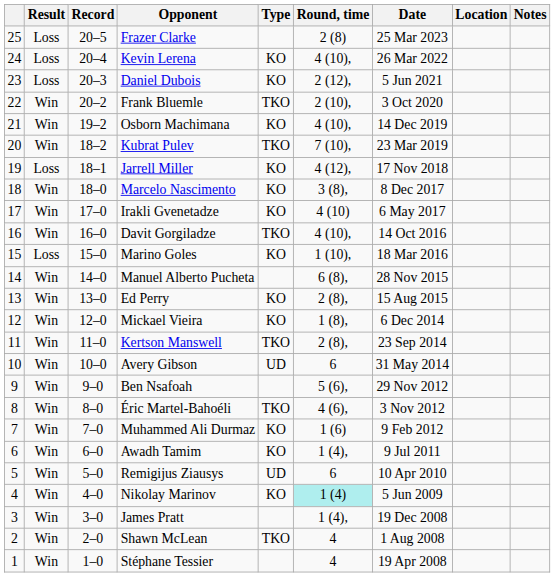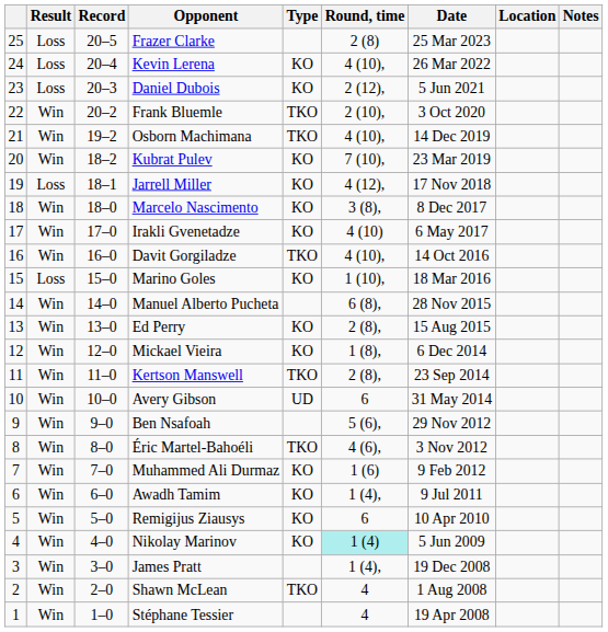 <table class="wikitable" style="text-align:center">
 <tr>
 <th></th>
 <th>Result</th>
 <th>Record</th>
 <th>Opponent</th>
 <th>Type</th>
 <th>Round, time</th>
 <th>Date</th>
 <th>Location</th>
 <th>Notes</th>
 </tr>
 <tr>
 <td>25</td>
 <td>Loss</td>
 <td>20–5</td>
 <td style="text-align:left;"><a href='#'>Frazer Clarke</a></td>
 <td></td>
 <td>2 (8)</td>
 <td>25 Mar 2023</td>
 <td style="text-align:left;"></td>
 </tr>
 <tr>
 <td>24</td>
 <td>Loss</td>
 <td>20–4</td>
 <td style="text-align:left;"><a href='#'>Kevin Lerena</a></td>
 <td>KO</td>
 <td>4 (10), </td>
 <td>26 Mar 2022</td>
 <td style="text-align:left;"></td>
 <td style="text-align:left;"></td>
 </tr>
 <tr>
 <td>23</td>
 <td>Loss</td>
 <td>20–3</td>
 <td style="text-align:left;"><a href='#'>Daniel Dubois</a></td>
 <td>KO</td>
 <td>2 (12), </td>
 <td>5 Jun 2021</td>
 <td style="text-align:left;"></td>
 <td style="text-align:left;"></td>
 </tr>
 <tr>
 <td>22</td>
 <td>Win</td>
 <td>20–2</td>
 <td style="text-align:left;">Frank Bluemle</td>
 <td>TKO</td>
 <td>2 (10), </td>
 <td>3 Oct 2020</td>
 <td style="text-align:left;"></td>
 <td></td>
 </tr>
 <tr>
 <td>21</td>
 <td>Win</td>
 <td>19–2</td>
 <td style="text-align:left;">Osborn Machimana</td>
-<td>KO</td>
+<td>TKO</td>
 <td>4 (10), </td>
 <td>14 Dec 2019</td>
 <td style="text-align:left;"></td>
 <td></td>
 </tr>
 <tr align=center>
 <td>20</td>
 <td>Win</td>
 <td>18–2</td>
 <td style="text-align:left;"><a href='#'>Kubrat Pulev</a></td>
-<td>TKO</td>
+<td>KO</td>
 <td>7 (10), </td>
 <td>23 Mar 2019</td>
 <td style="text-align:left;"></td>
 <td></td>
 </tr>
 <tr>
 <td>19</td>
 <td>Loss</td>
 <td>18–1</td>
 <td style="text-align:left;"><a href='#'>Jarrell Miller</a></td>
 <td>KO</td>
 <td>4 (12), </td>
 <td>17 Nov 2018</td>
 <td style="text-align:left;"></td>
 <td align=left></td>
 </tr>
 <tr>
 <td>18</td>
 <td>Win</td>
 <td>18–0</td>
 <td style="text-align:left;"><a href='#'>Marcelo Nascimento</a></td>
 <td>KO</td>
 <td>3 (8), </td>
 <td>8 Dec 2017</td>
 <td style="text-align:left;"></td>
 <td></td>
 </tr>
 <tr>
 <td>17</td>
 <td>Win</td>
 <td>17–0</td>
 <td style="text-align:left;">Irakli Gvenetadze</td>
 <td>KO</td>
 <td>4 (10)</td>
 <td>6 May 2017</td>
 <td style="text-align:left;"></td>
 <td></td>
 </tr>
 <tr>
 <td>16</td>
 <td>Win</td>
 <td>16–0</td>
 <td style="text-align:left;">Davit Gorgiladze</td>
 <td>TKO</td>
 <td>4 (10), </td>
 <td>14 Oct 2016</td>
 <td style="text-align:left;"></td>
 <td></td>
 </tr>
 <tr>
 <td>15</td>
 <td>Loss</td>
 <td>15–0</td>
 <td style="text-align:left;">Marino Goles</td>
 <td>KO</td>
 <td>1 (10), </td>
 <td>18 Mar 2016</td>
 <td style="text-align:left;"></td>
 <td></td>
 </tr>
 <tr>
 <td>14</td>
 <td>Win</td>
 <td>14–0</td>
 <td style="text-align:left;">Manuel Alberto Pucheta</td>
 <td></td>
 <td>6 (8), </td>
 <td>28 Nov 2015</td>
 <td style="text-align:left;"></td>
 <td></td>
 </tr>
 <tr>
 <td>13</td>
 <td>Win</td>
 <td>13–0</td>
 <td style="text-align:left;">Ed Perry</td>
 <td>KO</td>
 <td>2 (8), </td>
 <td>15 Aug 2015</td>
 <td style="text-align:left;"></td>
 <td></td>
 </tr>
 <tr>
 <td>12</td>
 <td>Win</td>
 <td>12–0</td>
 <td style="text-align:left;">Mickael Vieira</td>
 <td>KO</td>
 <td>1 (8), </td>
 <td>6 Dec 2014</td>
 <td style="text-align:left;"></td>
 <td></td>
 </tr>
 <tr>
 <td>11</td>
 <td>Win</td>
 <td>11–0</td>
 <td style="text-align:left;"><a href='#'>Kertson Manswell</a></td>
 <td>TKO</td>
 <td>2 (8), </td>
 <td>23 Sep 2014</td>
 <td style="text-align:left;"></td>
 <td></td>
 </tr>
 <tr>
 <td>10</td>
 <td>Win</td>
 <td>10–0</td>
 <td style="text-align:left;">Avery Gibson</td>
 <td>UD</td>
 <td>6</td>
 <td>31 May 2014</td>
 <td style="text-align:left;"></td>
 <td></td>
 </tr>
 <tr>
 <td>9</td>
 <td>Win</td>
 <td>9–0</td>
 <td style="text-align:left;">Ben Nsafoah</td>
 <td></td>
 <td>5 (6), </td>
 <td>29 Nov 2012</td>
 <td style="text-align:left;"></td>
 <td></td>
 </tr>
 <tr>
 <td>8</td>
 <td>Win</td>
 <td>8–0</td>
 <td style="text-align:left;">Éric Martel-Bahoéli</td>
 <td>TKO</td>
 <td>4 (6), </td>
 <td>3 Nov 2012</td>
 <td style="text-align:left;"></td>
 <td></td>
 </tr>
 <tr>
 <td>7</td>
 <td>Win</td>
 <td>7–0</td>
 <td style="text-align:left;">Muhammed Ali Durmaz</td>
 <td>KO</td>
 <td>1 (6)</td>
 <td>9 Feb 2012</td>
 <td style="text-align:left;"></td>
 <td></td>
 </tr>
 <tr>
 <td>6</td>
 <td>Win</td>
 <td>6–0</td>
 <td style="text-align:left;">Awadh Tamim</td>
 <td>KO</td>
 <td>1 (4), </td>
 <td>9 Jul 2011</td>
 <td style="text-align:left;"></td>
 <td></td>
 </tr>
 <tr>
 <td>5</td>
 <td>Win</td>
 <td>5–0</td>
 <td style="text-align:left;">Remigijus Ziausys</td>
-<td>UD</td>
+<td>KO</td>
 <td>6</td>
 <td>10 Apr 2010</td>
 <td style="text-align:left;"></td>
 <td></td>
 </tr>
 <tr>
 <td>4</td>
 <td>Win</td>
 <td>4–0</td>
 <td style="text-align:left;">Nikolay Marinov</td>
 <td>KO</td>
 <td style="background: paleturquoise;">1 (4)</td>
 <td>5 Jun 2009</td>
 <td style="text-align:left;"></td>
 <td></td>
 </tr>
 <tr>
 <td>3</td>
 <td>Win</td>
 <td>3–0</td>
 <td style="text-align:left;">James Pratt</td>
 <td></td>
 <td>1 (4), </td>
 <td>19 Dec 2008</td>
 <td style="text-align:left;"></td>
 <td></td>
 </tr>
 <tr>
 <td>2</td>
 <td>Win</td>
 <td>2–0</td>
 <td style="text-align:left;">Shawn McLean</td>
 <td>TKO</td>
 <td>4</td>
 <td>1 Aug 2008</td>
 <td style="text-align:left;"></td>
 <td></td>
 </tr>
 <tr>
 <td>1</td>
 <td>Win</td>
 <td>1–0</td>
 <td style="text-align:left;">Stéphane Tessier</td>
 <td></td>
 <td>4</td>
 <td>19 Apr 2008</td>
 <td style="text-align:left;"></td>
 <td></td>
 </tr>
 </table>
